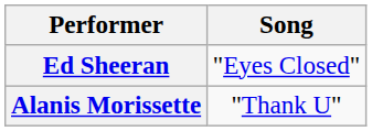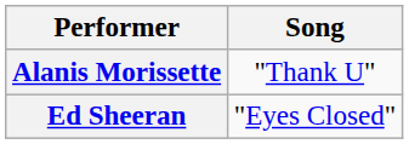 <table class="wikitable unsortable" style="text-align:center;">
 <tr>
 <th scope="col">Performer</th>
 <th scope="col">Song</th>
 </tr>
 <tr>
+<th scope="col"><a href='#'>Alanis Morissette</a></th>
+<td>"<a href='#'>Thank U</a>"</td>
+</tr>
+<tr>
 <th scope="col"><a href='#'>Ed Sheeran</a></th>
 <td>"<a href='#'>Eyes Closed</a>"</td>
 </tr>
-<tr>
-<th scope="col"><a href='#'>Alanis Morissette</a></th>
-<td>"<a href='#'>Thank U</a>"</td>
-</tr>
 </table>
